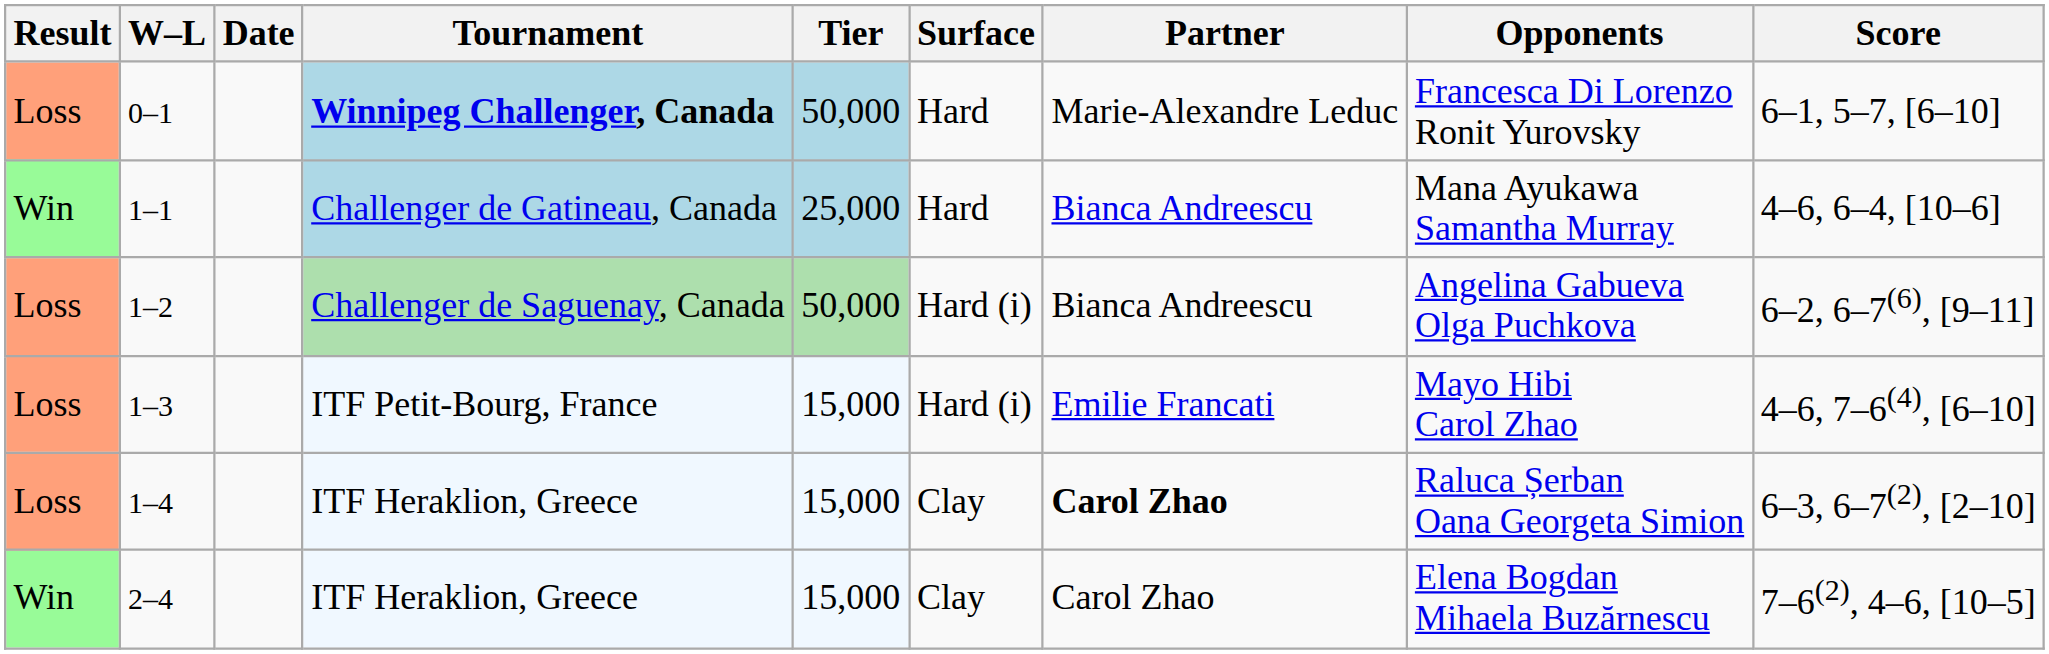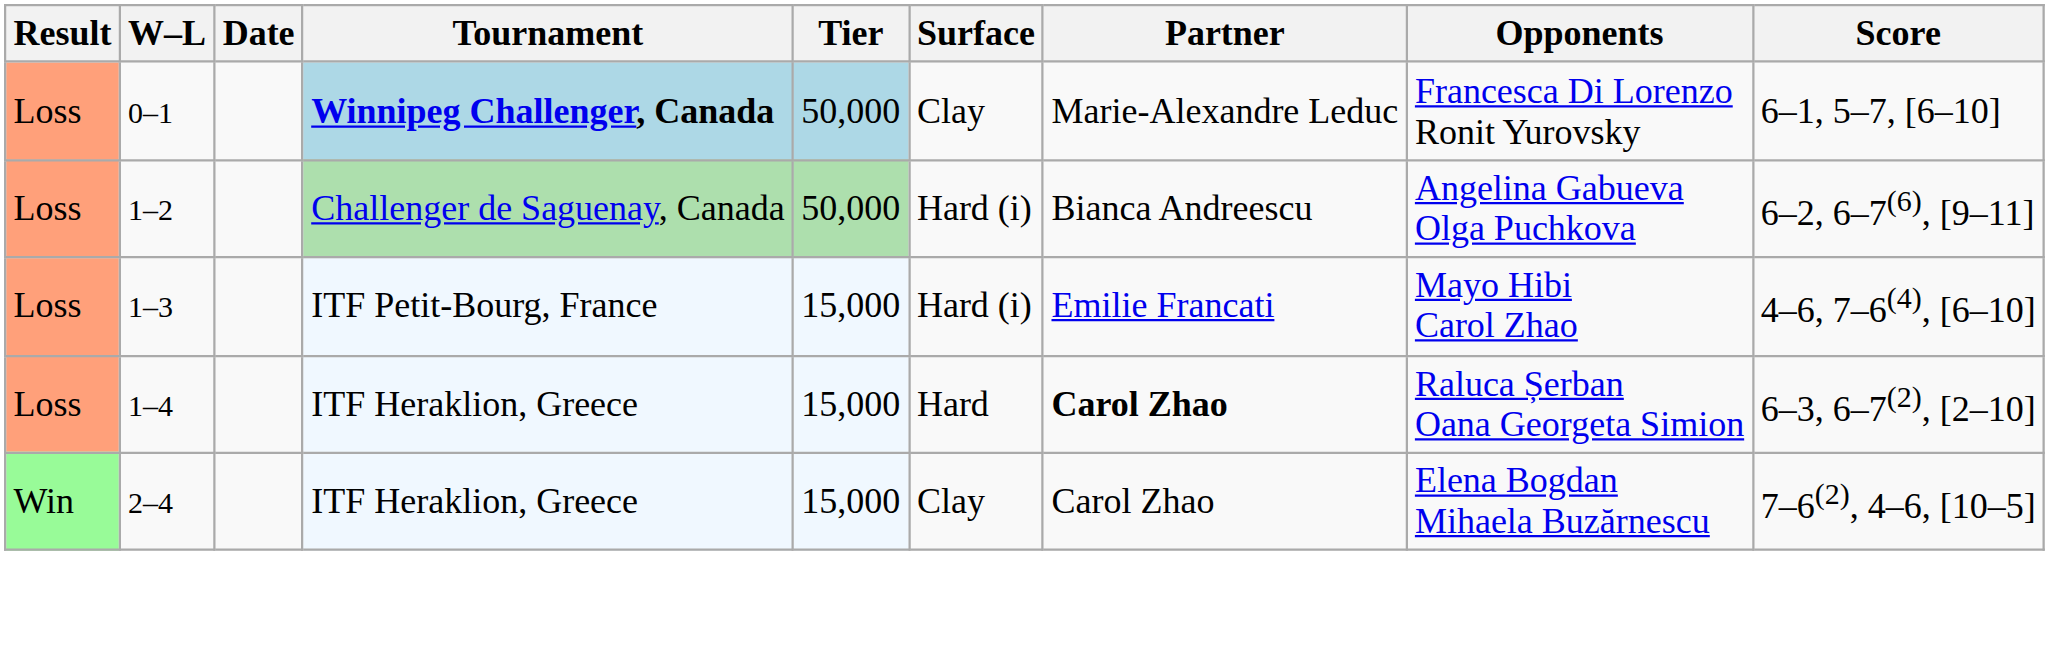 <table class="sortable wikitable">
 <tr>
 <th>Result</th>
 <th class="unsortable">W–L</th>
 <th>Date</th>
 <th>Tournament</th>
 <th>Tier</th>
 <th>Surface</th>
 <th>Partner</th>
 <th>Opponents</th>
 <th class="unsortable">Score</th>
 </tr>
 <tr>
 <td style="background:#ffa07a;">Loss</td>
 <td><small>0–1</small></td>
 <td><a href='#'></a></td>
 <td style="background:lightblue;"><strong><a href='#'>Winnipeg Challenger</a>, Canada</strong></td>
 <td style="background:lightblue;">50,000</td>
-<td>Hard</td>
+<td>Clay</td>
 <td> Marie-Alexandre Leduc</td>
 <td> <a href='#'>Francesca Di Lorenzo</a> <br>  Ronit Yurovsky</td>
 <td>6–1, 5–7, [6–10]</td>
-</tr>
-<tr>
-<td style="background:#98fb98;">Win</td>
-<td><small>1–1</small></td>
-<td><a href='#'></a></td>
-<td style="background:lightblue;"><a href='#'>Challenger de Gatineau</a>, Canada</td>
-<td style="background:lightblue;">25,000</td>
-<td>Hard</td>
-<td> <a href='#'>Bianca Andreescu</a></td>
-<td> Mana Ayukawa <br>  <a href='#'>Samantha Murray</a></td>
-<td>4–6, 6–4, [10–6]</td>
 </tr>
 <tr>
 <td style="background:#ffa07a;">Loss</td>
 <td><small>1–2</small></td>
 <td><a href='#'></a></td>
 <td style="background:#addfad;"><a href='#'>Challenger de Saguenay</a>, Canada</td>
 <td style="background:#addfad;">50,000</td>
 <td>Hard (i)</td>
 <td> Bianca Andreescu</td>
 <td> <a href='#'>Angelina Gabueva</a> <br>  <a href='#'>Olga Puchkova</a></td>
 <td>6–2, 6–7<sup>(6)</sup>, [9–11]</td>
 </tr>
 <tr>
 <td style="background:#ffa07a;">Loss</td>
 <td><small>1–3</small></td>
 <td></td>
 <td style="background:#f0f8ff;">ITF Petit-Bourg, France</td>
 <td style="background:#f0f8ff;">15,000</td>
 <td>Hard (i)</td>
 <td> <a href='#'>Emilie Francati</a></td>
 <td> <a href='#'>Mayo Hibi</a> <br>  <a href='#'>Carol Zhao</a></td>
 <td>4–6, 7–6<sup>(4)</sup>, [6–10]</td>
 </tr>
 <tr>
 <td style="background:#ffa07a;">Loss</td>
 <td><small>1–4</small></td>
 <td></td>
 <td style="background:#f0f8ff;">ITF Heraklion, Greece</td>
 <td style="background:#f0f8ff;">15,000</td>
-<td>Clay</td>
+<td>Hard</td>
 <td><strong> Carol Zhao</strong></td>
 <td> <a href='#'>Raluca Șerban</a> <br>  <a href='#'>Oana Georgeta Simion</a></td>
 <td>6–3, 6–7<sup>(2)</sup>, [2–10]</td>
 </tr>
 <tr>
 <td style="background:#98fb98;">Win</td>
 <td><small>2–4</small></td>
 <td></td>
 <td style="background:#f0f8ff;">ITF Heraklion, Greece</td>
 <td style="background:#f0f8ff;">15,000</td>
 <td>Clay</td>
 <td> Carol Zhao</td>
 <td> <a href='#'>Elena Bogdan</a> <br>  <a href='#'>Mihaela Buzărnescu</a></td>
 <td>7–6<sup>(2)</sup>, 4–6, [10–5]</td>
 </tr>
 </table>
